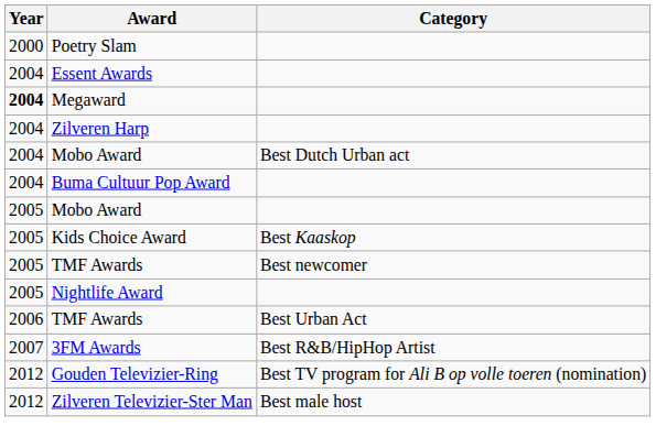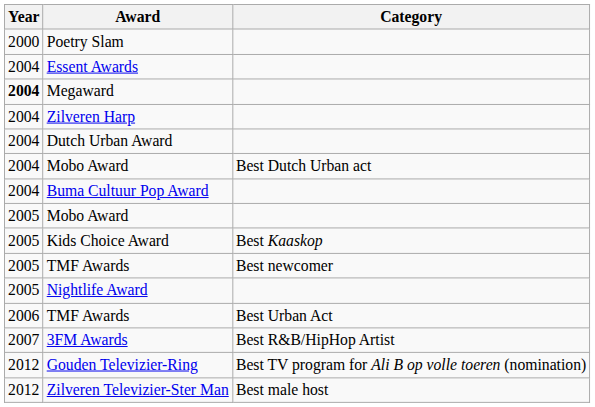 <table class="wikitable sortable">
 <tr>
 <th>Year</th>
 <th>Award</th>
 <th>Category</th>
 </tr>
 <tr>
 <td>2000</td>
 <td>Poetry Slam</td>
 <td></td>
 </tr>
 <tr>
 <td>2004</td>
 <td><a href='#'>Essent Awards</a></td>
 <td></td>
 </tr>
 <tr>
 <td><strong>2004</strong></td>
 <td>Megaward</td>
 <td></td>
 </tr>
 <tr>
 <td>2004</td>
 <td><a href='#'>Zilveren Harp</a></td>
+<td></td>
+</tr>
+<tr>
+<td>2004</td>
+<td>Dutch Urban Award</td>
 <td></td>
 </tr>
 <tr>
 <td>2004</td>
 <td>Mobo Award</td>
 <td>Best Dutch Urban act</td>
 </tr>
 <tr>
 <td>2004</td>
 <td><a href='#'>Buma Cultuur Pop Award</a></td>
 <td></td>
 </tr>
 <tr>
 <td>2005</td>
 <td>Mobo Award</td>
 <td></td>
 </tr>
 <tr>
 <td>2005</td>
 <td>Kids Choice Award</td>
 <td>Best <em>Kaaskop</em></td>
 </tr>
 <tr>
 <td>2005</td>
 <td>TMF Awards</td>
 <td>Best newcomer</td>
 </tr>
 <tr>
 <td>2005</td>
 <td><a href='#'>Nightlife Award</a></td>
 <td></td>
 </tr>
 <tr>
 <td>2006</td>
 <td>TMF Awards</td>
 <td>Best Urban Act</td>
 </tr>
 <tr>
 <td>2007</td>
 <td><a href='#'>3FM Awards</a></td>
 <td>Best R&B/HipHop Artist</td>
 </tr>
 <tr>
 <td>2012</td>
 <td><a href='#'>Gouden Televizier-Ring</a></td>
 <td>Best TV program for <em>Ali B op volle toeren</em> (nomination)</td>
 </tr>
 <tr>
 <td>2012</td>
 <td><a href='#'>Zilveren Televizier-Ster Man</a></td>
 <td>Best male host</td>
 </tr>
 </table>
